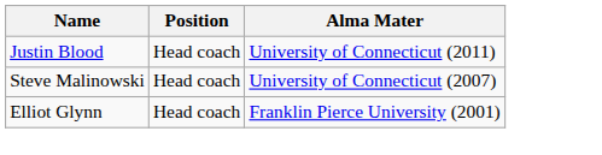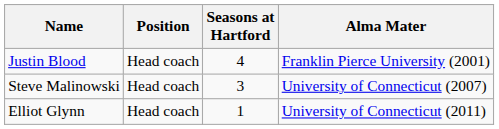 <table class="wikitable" border="1" style="font-size:90%;">
 <tr>
 <th>Name</th>
 <th>Position</th>
+<th>Seasons at<br>Hartford</th>
 <th>Alma Mater</th>
 </tr>
 <tr>
 <td><a href='#'>Justin Blood</a></td>
 <td>Head coach</td>
-<td><a href='#'>University of Connecticut</a> (2011)</td>
+<td align=center>4</td>
+<td><a href='#'>Franklin Pierce University</a> (2001)</td>
 </tr>
 <tr>
 <td>Steve Malinowski</td>
 <td>Head coach</td>
+<td align=center>3</td>
 <td><a href='#'>University of Connecticut</a> (2007)</td>
 </tr>
 <tr>
 <td>Elliot Glynn</td>
 <td>Head coach</td>
-<td><a href='#'>Franklin Pierce University</a> (2001)</td>
+<td align=center>1</td>
+<td><a href='#'>University of Connecticut</a> (2011)</td>
 </tr>
 </table>
